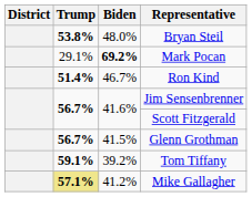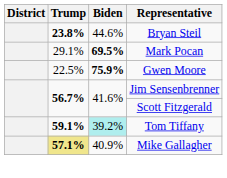 <table class="wikitable">
 <tr>
 <th>District</th>
 <th>Trump</th>
 <th>Biden</th>
 <th>Representative</th>
 </tr>
 <tr align="center">
 <th></th>
-<td><strong>53.8%</strong></td>
-<td>48.0%</td>
+<td><strong>23.8%</strong></td>
+<td>44.6%</td>
 <td><a href='#'>Bryan Steil</a></td>
 </tr>
 <tr align="center">
 <th></th>
 <td>29.1%</td>
-<td><strong>69.2%</strong></td>
+<td><strong>69.5%</strong></td>
 <td><a href='#'>Mark Pocan</a></td>
 </tr>
 <tr align="center">
 <th></th>
-<td><strong>51.4%</strong></td>
-<td>46.7%</td>
-<td><a href='#'>Ron Kind</a></td>
+<td>22.5%</td>
+<td><strong>75.9%</strong></td>
+<td><a href='#'>Gwen Moore</a></td>
 </tr>
 <tr align="center">
 <th rowspan="2" ></th>
 <td rowspan="2"><strong>56.7%</strong></td>
 <td rowspan="2">41.6%</td>
 <td><a href='#'>Jim Sensenbrenner</a></td>
 </tr>
 <tr align="center">
 <td><a href='#'>Scott Fitzgerald</a></td>
 </tr>
 <tr align="center">
 <th></th>
-<td><strong>56.7%</strong></td>
-<td>41.5%</td>
-<td><a href='#'>Glenn Grothman</a></td>
-</tr>
-<tr align="center">
-<th></th>
 <td><strong>59.1%</strong></td>
-<td>39.2%</td>
+<td style="background: paleturquoise;">39.2%</td>
 <td><a href='#'>Tom Tiffany</a></td>
 </tr>
 <tr align="center">
 <th></th>
 <td style="background: khaki;"><strong>57.1%</strong></td>
-<td>41.2%</td>
+<td>40.9%</td>
 <td><a href='#'>Mike Gallagher</a></td>
 </tr>
 </table>
